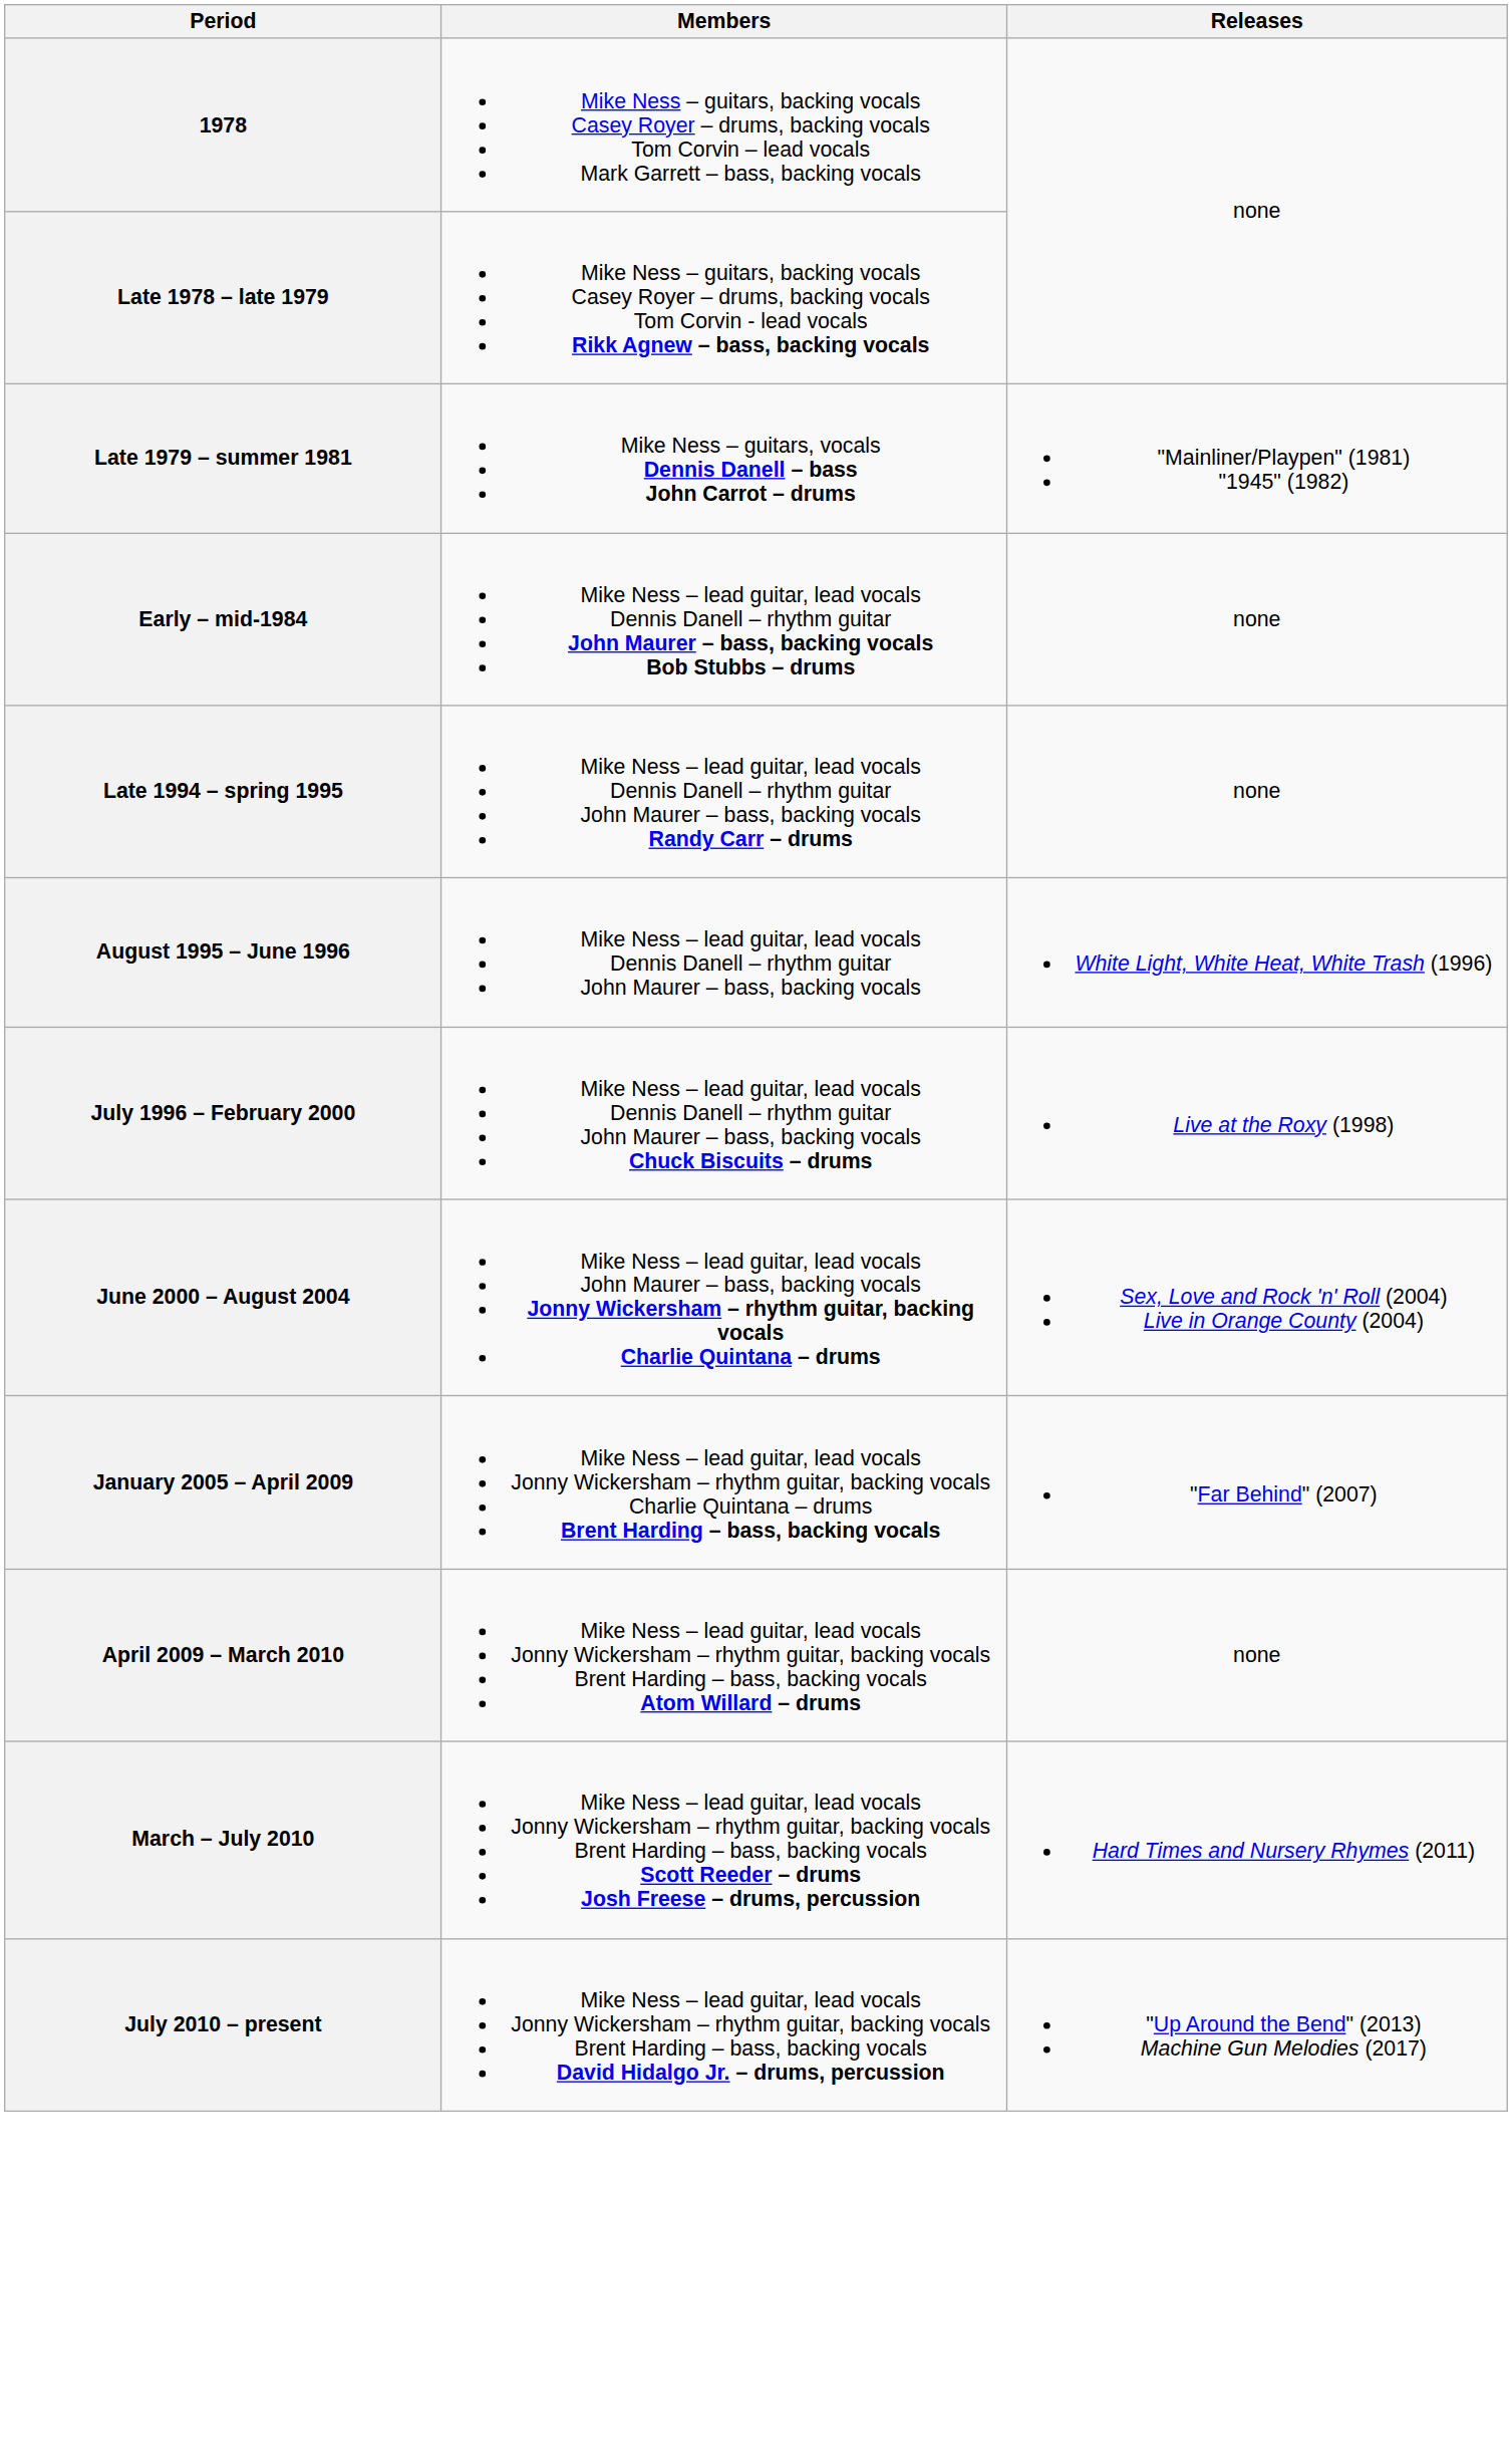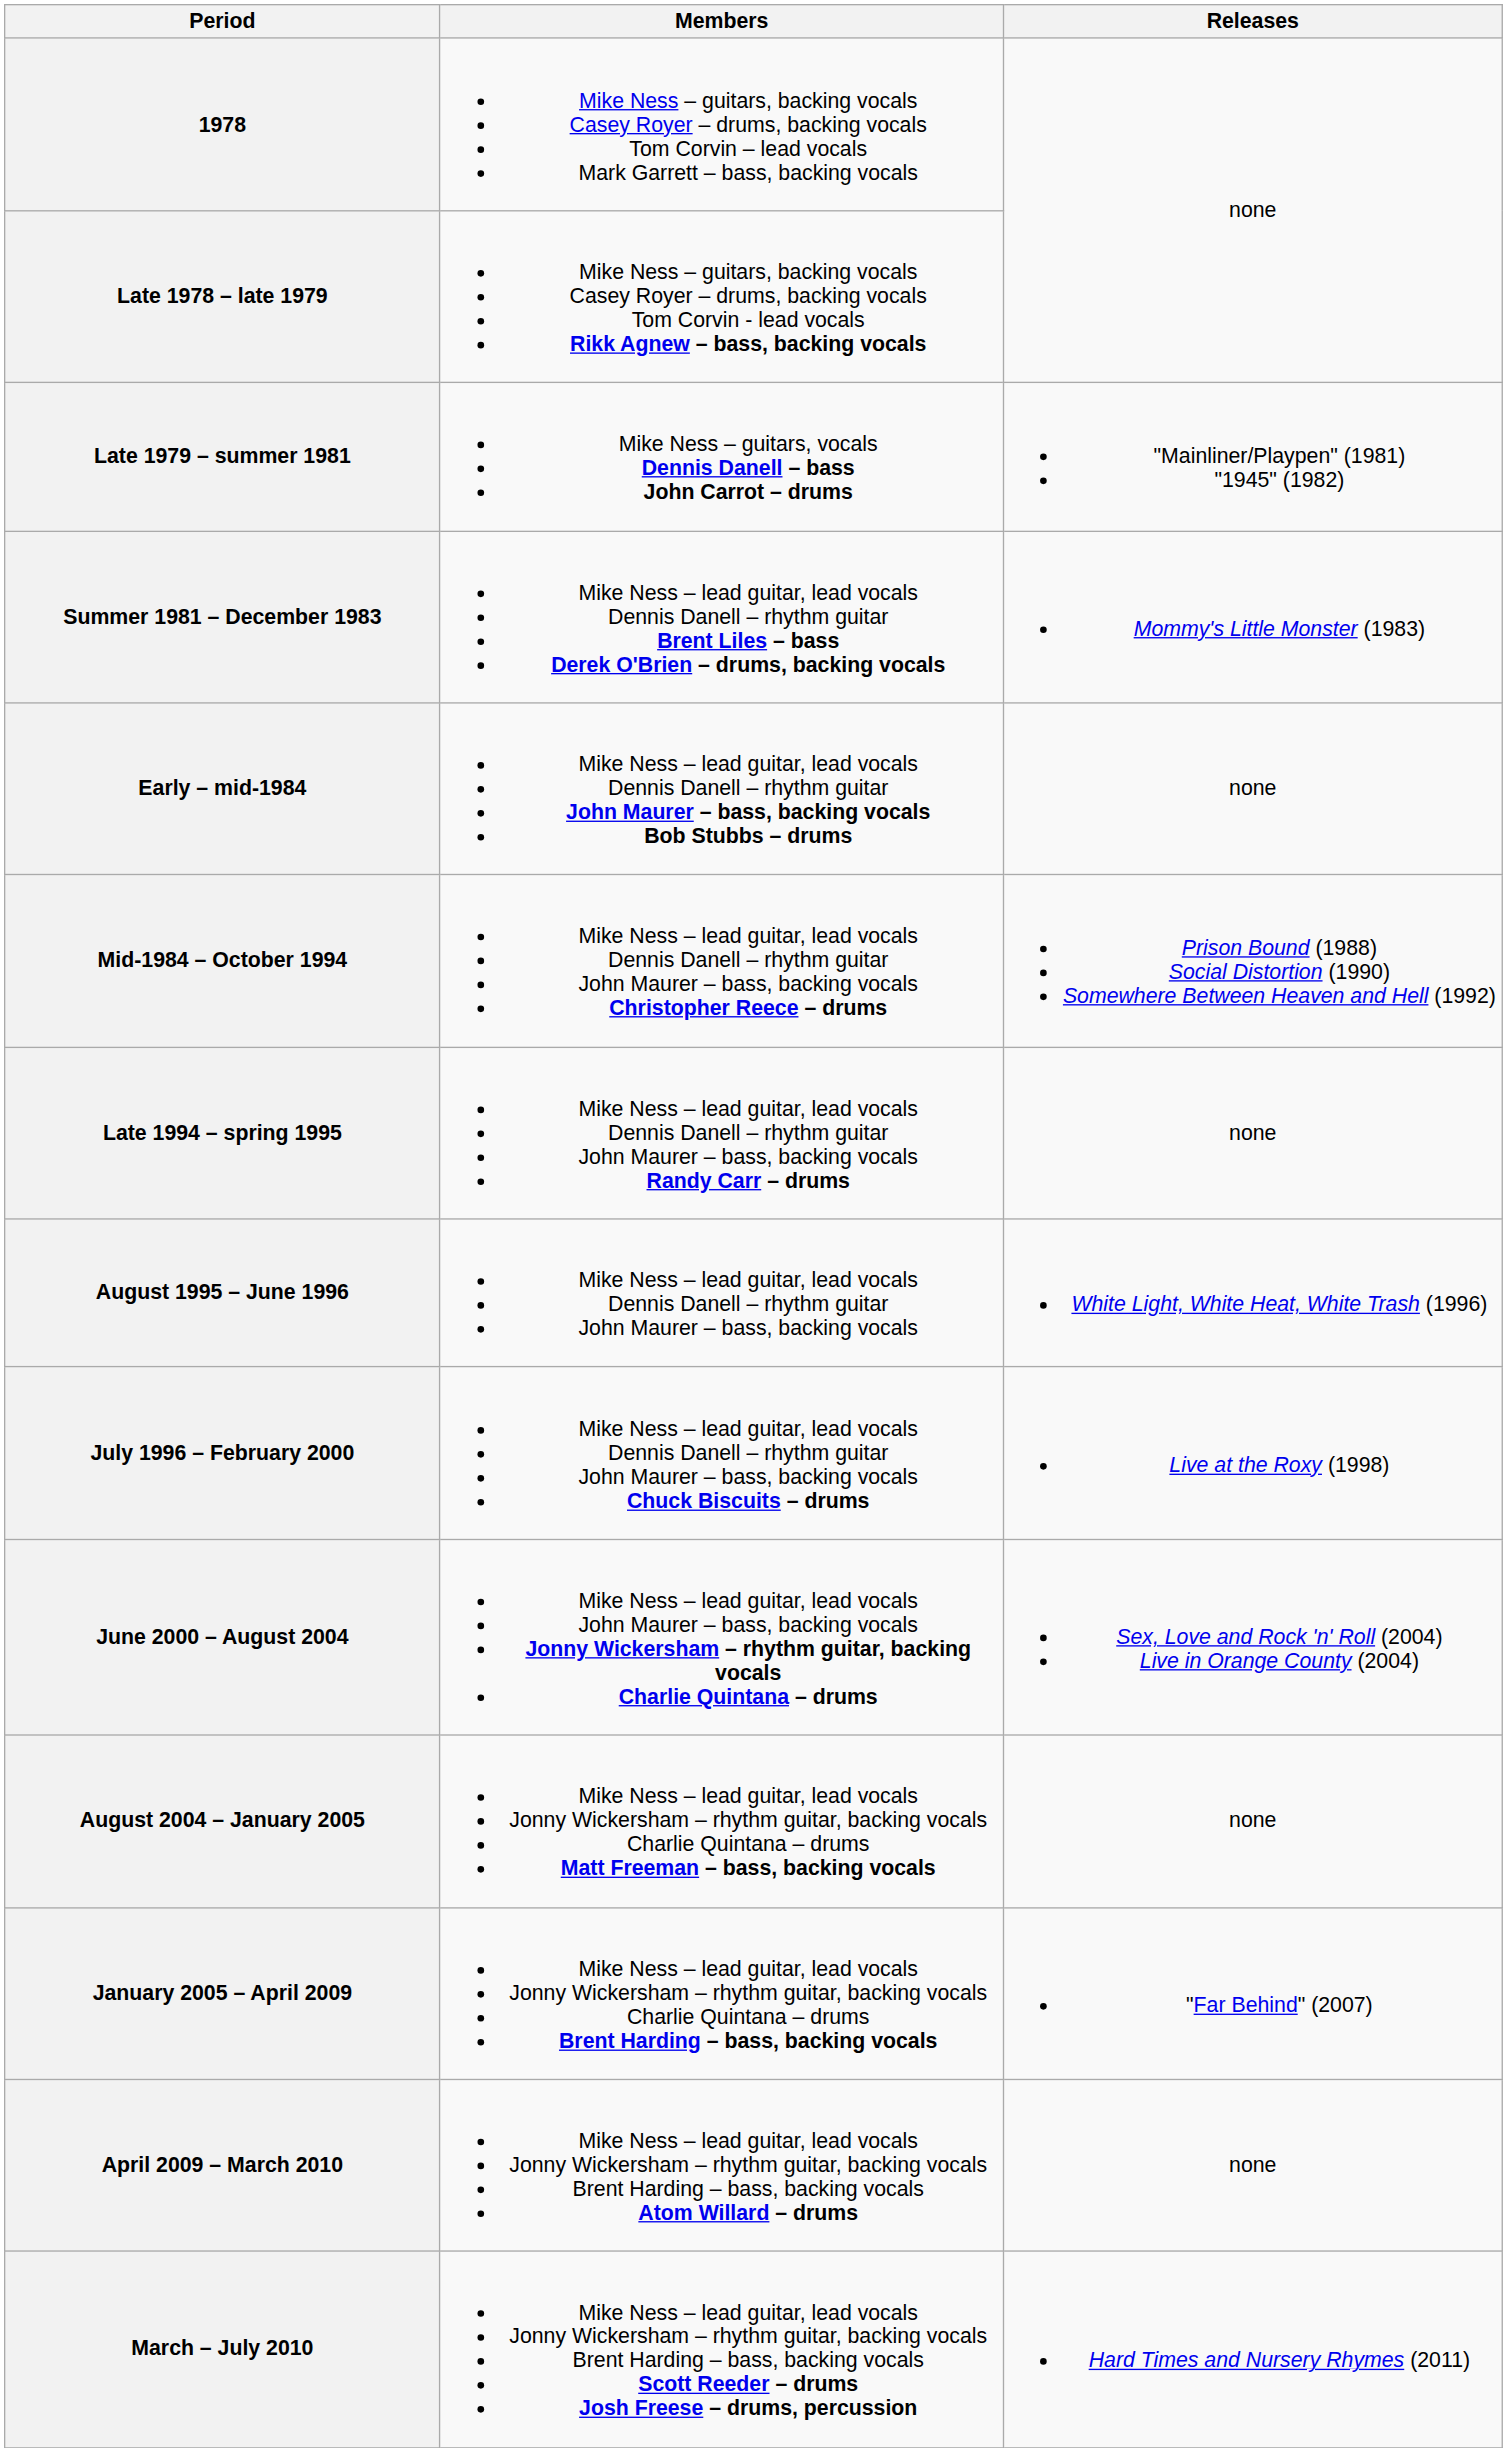 <table class="wikitable plainrowheaders" style="text-align:center;">
 <tr>
 <th scope="col" style="width:20em;">Period</th>
 <th scope="col" style="width:26em;">Members</th>
 <th scope="col" style="width:23em;">Releases</th>
 </tr>
 <tr>
 <th scope="col">1978</th>
 <td><br><ul><li><a href='#'>Mike Ness</a> – guitars, backing vocals</li><li><a href='#'>Casey Royer</a> – drums, backing vocals</li><li>Tom Corvin – lead vocals</li><li>Mark Garrett – bass, backing vocals</li></ul></td>
 <td rowspan="2">none</td>
 </tr>
 <tr>
 <th scope="col">Late 1978 – late 1979</th>
 <td><br><ul><li>Mike Ness – guitars, backing vocals</li><li>Casey Royer – drums, backing vocals</li><li>Tom Corvin - lead vocals</li><li><strong><a href='#'>Rikk Agnew</a> – bass, backing vocals</strong></li></ul></td>
 </tr>
 <tr>
 <th scope="col">Late 1979 – summer 1981</th>
 <td><br><ul><li>Mike Ness – guitars, vocals</li><li><strong><a href='#'>Dennis Danell</a> – bass</strong></li><li><strong>John Carrot – drums</strong></li></ul></td>
 <td><br><ul><li>"Mainliner/Playpen" (1981)</li><li>"1945" (1982)</li></ul></td>
 </tr>
 <tr>
+<th scope="col">Summer 1981 – December 1983</th>
+<td><br><ul><li>Mike Ness – lead guitar, lead vocals</li><li>Dennis Danell – rhythm guitar</li><li><strong><a href='#'>Brent Liles</a> – bass</strong></li><li><strong><a href='#'>Derek O'Brien</a> – drums, backing vocals</strong></li></ul></td>
+<td><br><ul><li><em><a href='#'>Mommy's Little Monster</a></em> (1983)</li></ul></td>
+</tr>
+<tr>
 <th scope="col">Early – mid-1984</th>
 <td><br><ul><li>Mike Ness – lead guitar, lead vocals</li><li>Dennis Danell – rhythm guitar</li><li><strong><a href='#'>John Maurer</a> – bass, backing vocals</strong></li><li><strong>Bob Stubbs – drums</strong></li></ul></td>
 <td>none</td>
+</tr>
+<tr>
+<th scope="col">Mid-1984 – October 1994</th>
+<td><br><ul><li>Mike Ness – lead guitar, lead vocals</li><li>Dennis Danell – rhythm guitar</li><li>John Maurer – bass, backing vocals</li><li><strong><a href='#'>Christopher Reece</a> – drums</strong></li></ul></td>
+<td><br><ul><li><em><a href='#'>Prison Bound</a></em> (1988)</li><li><em><a href='#'>Social Distortion</a></em> (1990)</li><li><em><a href='#'>Somewhere Between Heaven and Hell</a></em> (1992)</li></ul></td>
 </tr>
 <tr>
 <th scope="col">Late 1994 – spring 1995</th>
 <td><br><ul><li>Mike Ness – lead guitar, lead vocals</li><li>Dennis Danell – rhythm guitar</li><li>John Maurer – bass, backing vocals</li><li><strong><a href='#'>Randy Carr</a> – drums</strong></li></ul></td>
 <td>none</td>
 </tr>
 <tr>
 <th scope="col">August 1995 – June 1996</th>
 <td><br><ul><li>Mike Ness – lead guitar, lead vocals</li><li>Dennis Danell – rhythm guitar</li><li>John Maurer – bass, backing vocals</li></ul></td>
 <td><br><ul><li><em><a href='#'>White Light, White Heat, White Trash</a></em> (1996)</li></ul></td>
 </tr>
 <tr>
 <th scope="col">July 1996 – February 2000</th>
 <td><br><ul><li>Mike Ness – lead guitar, lead vocals</li><li>Dennis Danell – rhythm guitar</li><li>John Maurer – bass, backing vocals</li><li><strong><a href='#'>Chuck Biscuits</a> – drums</strong></li></ul></td>
 <td><br><ul><li><em><a href='#'>Live at the Roxy</a></em> (1998)</li></ul></td>
 </tr>
 <tr>
 <th scope="col">June 2000 – August 2004</th>
 <td><br><ul><li>Mike Ness – lead guitar, lead vocals</li><li>John Maurer – bass, backing vocals</li><li><strong><a href='#'>Jonny Wickersham</a> – rhythm guitar, backing vocals</strong></li><li><strong><a href='#'>Charlie Quintana</a> – drums</strong></li></ul></td>
 <td><br><ul><li><em><a href='#'>Sex, Love and Rock 'n' Roll</a></em> (2004)</li><li><em><a href='#'>Live in Orange County</a></em> (2004)</li></ul></td>
 </tr>
 <tr>
+<th scope="col">August 2004 – January 2005</th>
+<td><br><ul><li>Mike Ness – lead guitar, lead vocals</li><li>Jonny Wickersham – rhythm guitar, backing vocals</li><li>Charlie Quintana – drums</li><li><strong><a href='#'>Matt Freeman</a> – bass, backing vocals</strong></li></ul></td>
+<td>none</td>
+</tr>
+<tr>
 <th scope="col">January 2005 – April 2009</th>
 <td><br><ul><li>Mike Ness – lead guitar, lead vocals</li><li>Jonny Wickersham – rhythm guitar, backing vocals</li><li>Charlie Quintana – drums</li><li><strong><a href='#'>Brent Harding</a> – bass, backing vocals</strong></li></ul></td>
 <td><br><ul><li>"<a href='#'>Far Behind</a>" (2007)</li></ul></td>
 </tr>
 <tr>
 <th scope="col">April 2009 – March 2010</th>
 <td><br><ul><li>Mike Ness – lead guitar, lead vocals</li><li>Jonny Wickersham – rhythm guitar, backing vocals</li><li>Brent Harding – bass, backing vocals</li><li><strong><a href='#'>Atom Willard</a> – drums</strong></li></ul></td>
 <td>none</td>
 </tr>
 <tr>
 <th scope="col">March – July 2010</th>
 <td><br><ul><li>Mike Ness – lead guitar, lead vocals</li><li>Jonny Wickersham – rhythm guitar, backing vocals</li><li>Brent Harding – bass, backing vocals</li><li><strong><a href='#'>Scott Reeder</a> – drums </strong></li><li><strong><a href='#'>Josh Freese</a> – drums, percussion </strong></li></ul></td>
 <td><br><ul><li><em><a href='#'>Hard Times and Nursery Rhymes</a></em> (2011)</li></ul></td>
 </tr>
-<tr>
-<th scope="col">July 2010 – present</th>
-<td><br><ul><li>Mike Ness – lead guitar, lead vocals</li><li>Jonny Wickersham – rhythm guitar, backing vocals</li><li>Brent Harding – bass, backing vocals</li><li><strong><a href='#'>David Hidalgo Jr.</a> – drums, percussion</strong></li></ul></td>
-<td><br><ul><li>"<a href='#'>Up Around the Bend</a>" (2013)</li><li><em>Machine Gun Melodies</em> (2017)</li></ul></td>
-</tr>
 </table>
